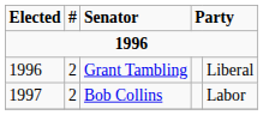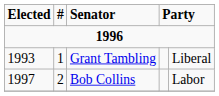 <table class="wikitable floatright">
 <tr>
 <td><strong>Elected</strong></td>
 <td><strong>#</strong></td>
 <td><strong>Senator</strong></td>
 <td colspan="2"><strong>Party</strong></td>
 </tr>
 <tr>
 <td style="text-align:center;" colspan="5"><strong>1996</strong></td>
 </tr>
 <tr>
-<td>1996</td>
-<td>2</td>
+<td>1993</td>
+<td>1</td>
 <td><a href='#'>Grant Tambling</a></td>
 <td> </td>
 <td>Liberal</td>
 </tr>
 <tr>
 <td>1997</td>
 <td>2</td>
 <td><a href='#'>Bob Collins</a></td>
 <td> </td>
 <td>Labor</td>
 </tr>
 <tr>
 </tr>
 </table>
